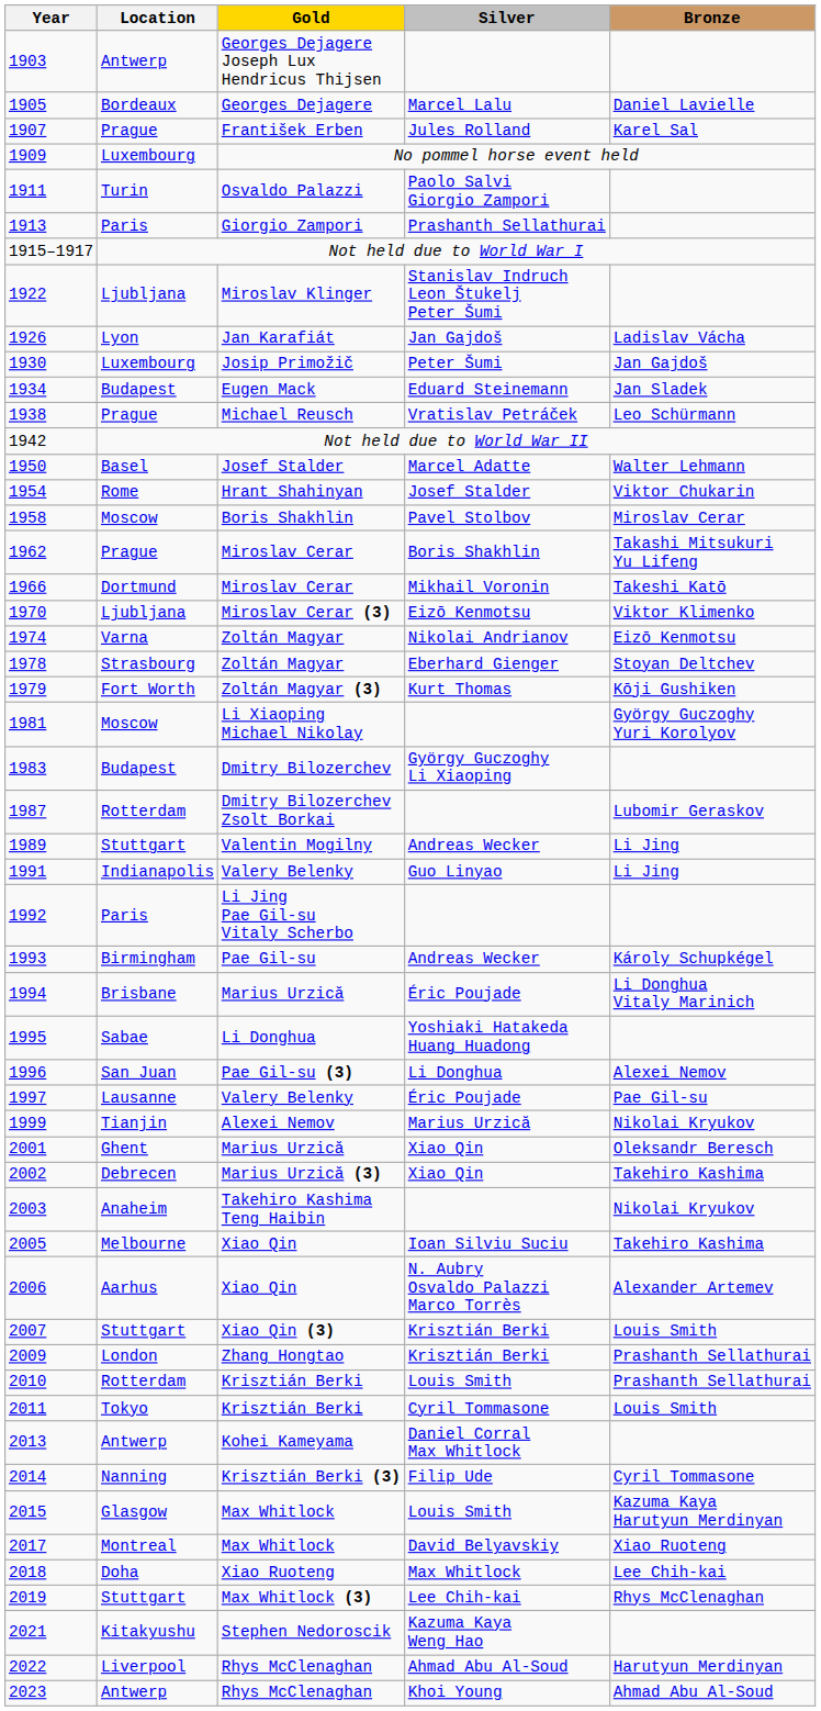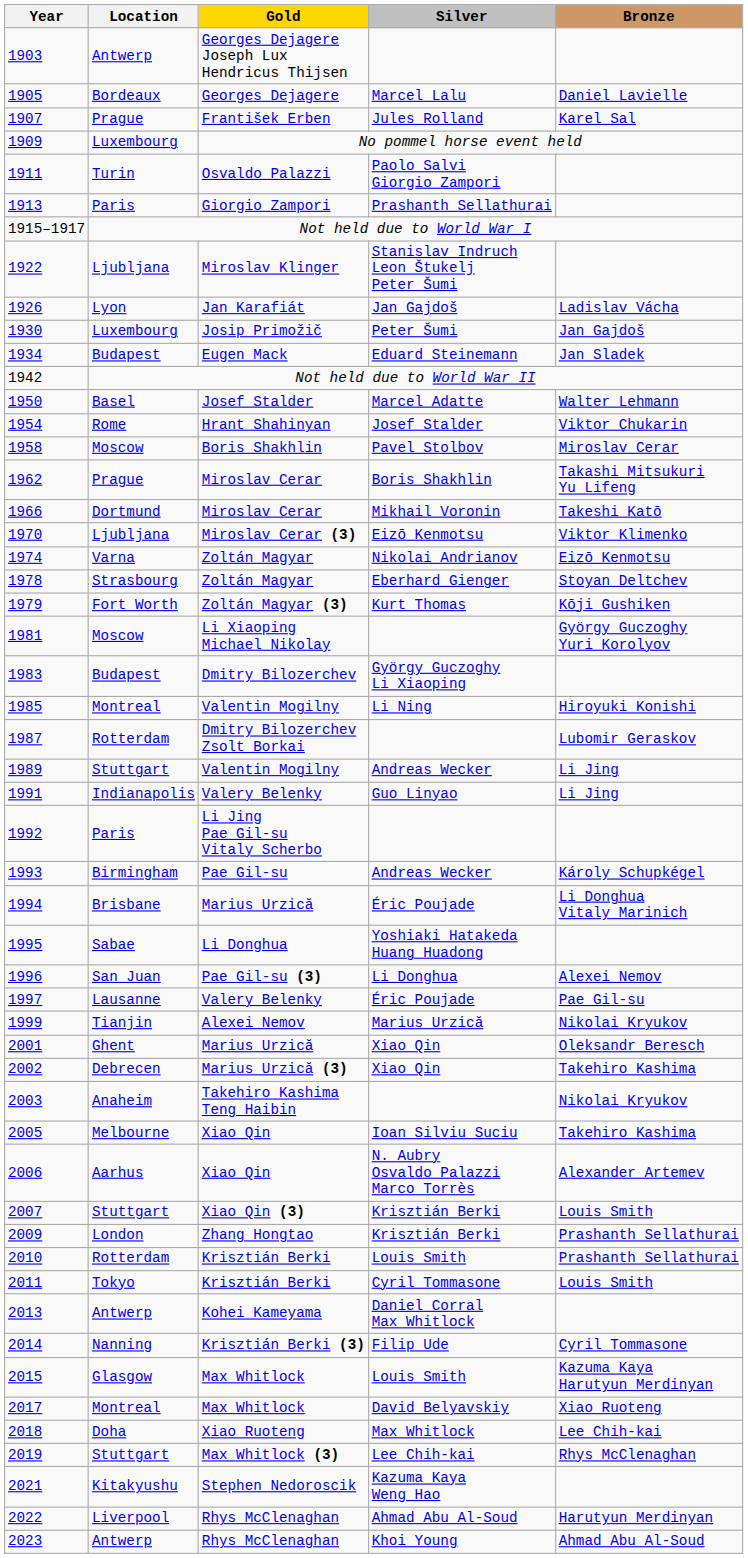 <table class="wikitable">
 <tr>
 <th>Year</th>
 <th>Location</th>
 <th style="background-color:gold;">Gold</th>
 <th style="background-color:silver;">Silver</th>
 <th style="background-color:#cc9966;">Bronze</th>
 </tr>
 <tr>
 <td><a href='#'>1903</a></td>
 <td> <a href='#'>Antwerp</a></td>
 <td> <a href='#'>Georges Dejagere</a> <br>  Joseph Lux <br>  Hendricus Thijsen</td>
 <td></td>
 <td></td>
 </tr>
 <tr>
 <td><a href='#'>1905</a></td>
 <td> <a href='#'>Bordeaux</a></td>
 <td> <a href='#'>Georges Dejagere</a></td>
 <td> <a href='#'>Marcel Lalu</a></td>
 <td> <a href='#'>Daniel Lavielle</a></td>
 </tr>
 <tr>
 <td><a href='#'>1907</a></td>
 <td> <a href='#'>Prague</a></td>
 <td> <a href='#'>František Erben</a></td>
 <td> <a href='#'>Jules Rolland</a></td>
 <td> <a href='#'>Karel Sal</a></td>
 </tr>
 <tr>
 <td><a href='#'>1909</a></td>
 <td> <a href='#'>Luxembourg</a></td>
 <td align="center" colspan="3"><em>No pommel horse event held</em></td>
 </tr>
 <tr>
 <td><a href='#'>1911</a></td>
 <td> <a href='#'>Turin</a></td>
 <td> <a href='#'>Osvaldo Palazzi</a></td>
 <td> <a href='#'>Paolo Salvi</a><br>  <a href='#'>Giorgio Zampori</a></td>
 <td></td>
 </tr>
 <tr>
 <td><a href='#'>1913</a></td>
 <td> <a href='#'>Paris</a></td>
 <td> <a href='#'>Giorgio Zampori</a></td>
 <td> <a href='#'>Prashanth Sellathurai</a></td>
 <td></td>
 </tr>
 <tr>
 <td>1915–1917</td>
 <td align="center" colspan="4"><em>Not held due to <a href='#'>World War I</a></em></td>
 </tr>
 <tr>
 <td><a href='#'>1922</a></td>
 <td> <a href='#'>Ljubljana</a></td>
 <td> <a href='#'>Miroslav Klinger</a></td>
 <td> <a href='#'>Stanislav Indruch</a> <br>  <a href='#'>Leon Štukelj</a> <br>  <a href='#'>Peter Šumi</a></td>
 <td></td>
 </tr>
 <tr>
 <td><a href='#'>1926</a></td>
 <td> <a href='#'>Lyon</a></td>
 <td> <a href='#'>Jan Karafiát</a></td>
 <td> <a href='#'>Jan Gajdoš</a></td>
 <td> <a href='#'>Ladislav Vácha</a></td>
 </tr>
 <tr>
 <td><a href='#'>1930</a></td>
 <td> <a href='#'>Luxembourg</a></td>
 <td> <a href='#'>Josip Primožič</a></td>
 <td> <a href='#'>Peter Šumi</a></td>
 <td> <a href='#'>Jan Gajdoš</a></td>
 </tr>
 <tr>
 <td><a href='#'>1934</a></td>
 <td> <a href='#'>Budapest</a></td>
 <td> <a href='#'>Eugen Mack</a></td>
 <td> <a href='#'>Eduard Steinemann</a></td>
 <td> <a href='#'>Jan Sladek</a></td>
 </tr>
 <tr>
-<td><a href='#'>1938</a></td>
-<td> <a href='#'>Prague</a></td>
-<td> <a href='#'>Michael Reusch</a></td>
-<td> <a href='#'>Vratislav Petráček</a></td>
-<td> <a href='#'>Leo Schürmann</a></td>
-</tr>
-<tr>
 <td>1942</td>
 <td align="center" colspan="4"><em>Not held due to <a href='#'>World War II</a> </em></td>
 </tr>
 <tr>
 <td><a href='#'>1950</a></td>
 <td> <a href='#'>Basel</a></td>
 <td> <a href='#'>Josef Stalder</a></td>
 <td> <a href='#'>Marcel Adatte</a></td>
 <td> <a href='#'>Walter Lehmann</a></td>
 </tr>
 <tr>
 <td><a href='#'>1954</a></td>
 <td> <a href='#'>Rome</a></td>
 <td> <a href='#'>Hrant Shahinyan</a></td>
 <td> <a href='#'>Josef Stalder</a></td>
 <td> <a href='#'>Viktor Chukarin</a></td>
 </tr>
 <tr>
 <td><a href='#'>1958</a></td>
 <td> <a href='#'>Moscow</a></td>
 <td> <a href='#'>Boris Shakhlin</a></td>
 <td> <a href='#'>Pavel Stolbov</a></td>
 <td> <a href='#'>Miroslav Cerar</a></td>
 </tr>
 <tr>
 <td><a href='#'>1962</a></td>
 <td> <a href='#'>Prague</a></td>
 <td> <a href='#'>Miroslav Cerar</a></td>
 <td> <a href='#'>Boris Shakhlin</a></td>
 <td> <a href='#'>Takashi Mitsukuri</a> <br>  <a href='#'>Yu Lifeng</a></td>
 </tr>
 <tr>
 <td><a href='#'>1966</a></td>
 <td> <a href='#'>Dortmund</a></td>
 <td> <a href='#'>Miroslav Cerar</a></td>
 <td> <a href='#'>Mikhail Voronin</a></td>
 <td> <a href='#'>Takeshi Katō</a></td>
 </tr>
 <tr>
 <td><a href='#'>1970</a></td>
 <td> <a href='#'>Ljubljana</a></td>
 <td> <a href='#'>Miroslav Cerar</a> <strong>(3)</strong></td>
 <td> <a href='#'>Eizō Kenmotsu</a></td>
 <td> <a href='#'>Viktor Klimenko</a></td>
 </tr>
 <tr>
 <td><a href='#'>1974</a></td>
 <td> <a href='#'>Varna</a></td>
 <td> <a href='#'>Zoltán Magyar</a></td>
 <td> <a href='#'>Nikolai Andrianov</a></td>
 <td> <a href='#'>Eizō Kenmotsu</a></td>
 </tr>
 <tr>
 <td><a href='#'>1978</a></td>
 <td> <a href='#'>Strasbourg</a></td>
 <td> <a href='#'>Zoltán Magyar</a></td>
 <td> <a href='#'>Eberhard Gienger</a></td>
 <td> <a href='#'>Stoyan Deltchev</a></td>
 </tr>
 <tr>
 <td><a href='#'>1979</a></td>
 <td> <a href='#'>Fort Worth</a></td>
 <td> <a href='#'>Zoltán Magyar</a> <strong>(3)</strong></td>
 <td> <a href='#'>Kurt Thomas</a></td>
 <td> <a href='#'>Kōji Gushiken</a></td>
 </tr>
 <tr>
 <td><a href='#'>1981</a></td>
 <td> <a href='#'>Moscow</a></td>
 <td> <a href='#'>Li Xiaoping</a> <br>  <a href='#'>Michael Nikolay</a></td>
 <td></td>
 <td> <a href='#'>György Guczoghy</a> <br>  <a href='#'>Yuri Korolyov</a></td>
 </tr>
 <tr>
 <td><a href='#'>1983</a></td>
 <td> <a href='#'>Budapest</a></td>
 <td> <a href='#'>Dmitry Bilozerchev</a></td>
 <td> <a href='#'>György Guczoghy</a> <br>  <a href='#'>Li Xiaoping</a></td>
 <td></td>
+</tr>
+<tr>
+<td><a href='#'>1985</a></td>
+<td> <a href='#'>Montreal</a></td>
+<td> <a href='#'>Valentin Mogilny</a></td>
+<td> <a href='#'>Li Ning</a></td>
+<td> <a href='#'>Hiroyuki Konishi</a></td>
 </tr>
 <tr>
 <td><a href='#'>1987</a></td>
 <td> <a href='#'>Rotterdam</a></td>
 <td> <a href='#'>Dmitry Bilozerchev</a> <br>  <a href='#'>Zsolt Borkai</a></td>
 <td></td>
 <td> <a href='#'>Lubomir Geraskov</a></td>
 </tr>
 <tr>
 <td><a href='#'>1989</a></td>
 <td> <a href='#'>Stuttgart</a></td>
 <td> <a href='#'>Valentin Mogilny</a></td>
 <td> <a href='#'>Andreas Wecker</a></td>
 <td> <a href='#'>Li Jing</a></td>
 </tr>
 <tr>
 <td><a href='#'>1991</a></td>
 <td> <a href='#'>Indianapolis</a></td>
 <td> <a href='#'>Valery Belenky</a></td>
 <td> <a href='#'>Guo Linyao</a></td>
 <td> <a href='#'>Li Jing</a></td>
 </tr>
 <tr>
 <td><a href='#'>1992</a></td>
 <td> <a href='#'>Paris</a></td>
 <td> <a href='#'>Li Jing</a> <br>  <a href='#'>Pae Gil-su</a> <br>  <a href='#'>Vitaly Scherbo</a></td>
 <td></td>
 <td></td>
 </tr>
 <tr>
 <td><a href='#'>1993</a></td>
 <td> <a href='#'>Birmingham</a></td>
 <td> <a href='#'>Pae Gil-su</a></td>
 <td> <a href='#'>Andreas Wecker</a></td>
 <td> <a href='#'>Károly Schupkégel</a></td>
 </tr>
 <tr>
 <td><a href='#'>1994</a></td>
 <td> <a href='#'>Brisbane</a></td>
 <td> <a href='#'>Marius Urzică</a></td>
 <td> <a href='#'>Éric Poujade</a></td>
 <td> <a href='#'>Li Donghua</a> <br>  <a href='#'>Vitaly Marinich</a></td>
 </tr>
 <tr>
 <td><a href='#'>1995</a></td>
 <td> <a href='#'>Sabae</a></td>
 <td> <a href='#'>Li Donghua</a></td>
 <td> <a href='#'>Yoshiaki Hatakeda</a><br>  <a href='#'>Huang Huadong</a></td>
 <td></td>
 </tr>
 <tr>
 <td><a href='#'>1996</a></td>
 <td> <a href='#'>San Juan</a></td>
 <td> <a href='#'>Pae Gil-su</a> <strong>(3)</strong></td>
 <td> <a href='#'>Li Donghua</a></td>
 <td> <a href='#'>Alexei Nemov</a></td>
 </tr>
 <tr>
 <td><a href='#'>1997</a></td>
 <td> <a href='#'>Lausanne</a></td>
 <td> <a href='#'>Valery Belenky</a></td>
 <td> <a href='#'>Éric Poujade</a></td>
 <td> <a href='#'>Pae Gil-su</a></td>
 </tr>
 <tr>
 <td><a href='#'>1999</a></td>
 <td> <a href='#'>Tianjin</a></td>
 <td> <a href='#'>Alexei Nemov</a></td>
 <td> <a href='#'>Marius Urzică</a></td>
 <td> <a href='#'>Nikolai Kryukov</a></td>
 </tr>
 <tr>
 <td><a href='#'>2001</a></td>
 <td> <a href='#'>Ghent</a></td>
 <td> <a href='#'>Marius Urzică</a></td>
 <td> <a href='#'>Xiao Qin</a></td>
 <td> <a href='#'>Oleksandr Beresch</a></td>
 </tr>
 <tr>
 <td><a href='#'>2002</a></td>
 <td> <a href='#'>Debrecen</a></td>
 <td> <a href='#'>Marius Urzică</a> <strong>(3)</strong></td>
 <td> <a href='#'>Xiao Qin</a></td>
 <td> <a href='#'>Takehiro Kashima</a></td>
 </tr>
 <tr>
 <td><a href='#'>2003</a></td>
 <td> <a href='#'>Anaheim</a></td>
 <td> <a href='#'>Takehiro Kashima</a> <br>  <a href='#'>Teng Haibin</a></td>
 <td></td>
 <td> <a href='#'>Nikolai Kryukov</a></td>
 </tr>
 <tr>
 <td><a href='#'>2005</a></td>
 <td> <a href='#'>Melbourne</a></td>
 <td> <a href='#'>Xiao Qin</a></td>
 <td> <a href='#'>Ioan Silviu Suciu</a></td>
 <td> <a href='#'>Takehiro Kashima</a></td>
 </tr>
 <tr>
 <td><a href='#'>2006</a></td>
 <td> <a href='#'>Aarhus</a></td>
 <td> <a href='#'>Xiao Qin</a></td>
 <td> <a href='#'>N. Aubry</a> <br>  <a href='#'>Osvaldo Palazzi</a> <br>  <a href='#'>Marco Torrès</a></td>
 <td> <a href='#'>Alexander Artemev</a></td>
 </tr>
 <tr>
 <td><a href='#'>2007</a></td>
 <td> <a href='#'>Stuttgart</a></td>
 <td> <a href='#'>Xiao Qin</a> <strong>(3)</strong></td>
 <td> <a href='#'>Krisztián Berki</a></td>
 <td> <a href='#'>Louis Smith</a></td>
 </tr>
 <tr>
 <td><a href='#'>2009</a></td>
 <td> <a href='#'>London</a></td>
 <td> <a href='#'>Zhang Hongtao</a></td>
 <td> <a href='#'>Krisztián Berki</a></td>
 <td> <a href='#'>Prashanth Sellathurai</a></td>
 </tr>
 <tr>
 <td><a href='#'>2010</a></td>
 <td> <a href='#'>Rotterdam</a></td>
 <td> <a href='#'>Krisztián Berki</a></td>
 <td> <a href='#'>Louis Smith</a></td>
 <td> <a href='#'>Prashanth Sellathurai</a></td>
 </tr>
 <tr>
 <td><a href='#'>2011</a></td>
 <td> <a href='#'>Tokyo</a></td>
 <td> <a href='#'>Krisztián Berki</a></td>
 <td> <a href='#'>Cyril Tommasone</a></td>
 <td> <a href='#'>Louis Smith</a></td>
 </tr>
 <tr>
 <td><a href='#'>2013</a></td>
 <td> <a href='#'>Antwerp</a></td>
 <td> <a href='#'>Kohei Kameyama</a></td>
 <td> <a href='#'>Daniel Corral</a><br> <a href='#'>Max Whitlock</a></td>
 <td></td>
 </tr>
 <tr>
 <td><a href='#'>2014</a></td>
 <td> <a href='#'>Nanning</a></td>
 <td> <a href='#'>Krisztián Berki</a> <strong>(3)</strong></td>
 <td> <a href='#'>Filip Ude</a></td>
 <td> <a href='#'>Cyril Tommasone</a></td>
 </tr>
 <tr>
 <td><a href='#'>2015</a></td>
 <td> <a href='#'>Glasgow</a></td>
 <td> <a href='#'>Max Whitlock</a></td>
 <td> <a href='#'>Louis Smith</a></td>
 <td> <a href='#'>Kazuma Kaya</a> <br> <a href='#'>Harutyun Merdinyan</a></td>
 </tr>
 <tr>
 <td><a href='#'>2017</a></td>
 <td> <a href='#'>Montreal</a></td>
 <td> <a href='#'>Max Whitlock</a></td>
 <td> <a href='#'>David Belyavskiy</a></td>
 <td> <a href='#'>Xiao Ruoteng</a></td>
 </tr>
 <tr>
 <td><a href='#'>2018</a></td>
 <td> <a href='#'>Doha</a></td>
 <td> <a href='#'>Xiao Ruoteng</a></td>
 <td> <a href='#'>Max Whitlock</a></td>
 <td> <a href='#'>Lee Chih-kai</a></td>
 </tr>
 <tr>
 <td><a href='#'>2019</a></td>
 <td> <a href='#'>Stuttgart</a></td>
 <td> <a href='#'>Max Whitlock</a> <strong>(3)</strong></td>
 <td> <a href='#'>Lee Chih-kai</a></td>
 <td> <a href='#'>Rhys McClenaghan</a></td>
 </tr>
 <tr>
 <td><a href='#'>2021</a></td>
 <td> <a href='#'>Kitakyushu</a></td>
 <td> <a href='#'>Stephen Nedoroscik</a></td>
 <td> <a href='#'>Kazuma Kaya</a><br> <a href='#'>Weng Hao</a></td>
 <td></td>
 </tr>
 <tr>
 <td><a href='#'>2022</a></td>
 <td> <a href='#'>Liverpool</a></td>
 <td> <a href='#'>Rhys McClenaghan</a></td>
 <td> <a href='#'>Ahmad Abu Al-Soud</a></td>
 <td> <a href='#'>Harutyun Merdinyan</a></td>
 </tr>
 <tr>
 <td><a href='#'>2023</a></td>
 <td> <a href='#'>Antwerp</a></td>
 <td> <a href='#'>Rhys McClenaghan</a></td>
 <td> <a href='#'>Khoi Young</a></td>
 <td> <a href='#'>Ahmad Abu Al-Soud</a></td>
 </tr>
 </table>
